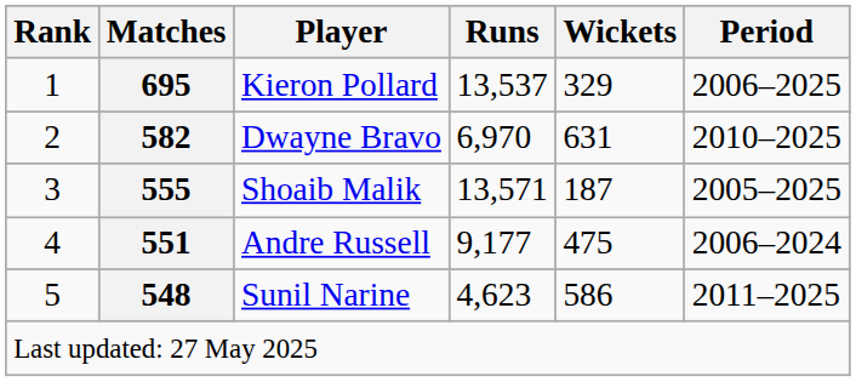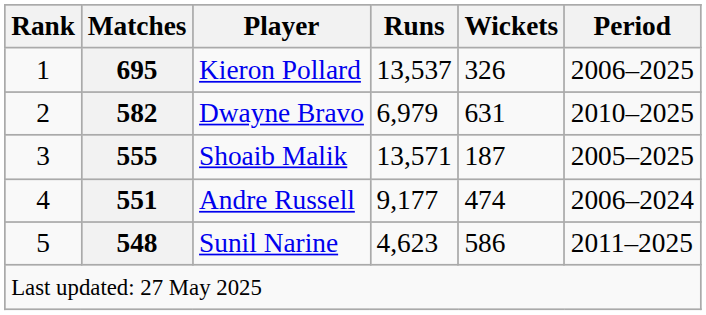 <table class="wikitable sortable">
 <tr>
 <th>Rank</th>
 <th>Matches</th>
 <th>Player</th>
 <th>Runs</th>
 <th>Wickets</th>
 <th>Period</th>
 </tr>
 <tr>
 <td align=center>1</td>
 <th>695</th>
 <td> <a href='#'>Kieron Pollard</a></td>
 <td>13,537</td>
-<td>329</td>
+<td>326</td>
 <td>2006–2025</td>
 </tr>
 <tr>
 <td align=center>2</td>
 <th>582</th>
 <td> <a href='#'>Dwayne Bravo</a></td>
-<td>6,970</td>
+<td>6,979</td>
 <td>631</td>
 <td>2010–2025</td>
 </tr>
 <tr>
 <td align=center>3</td>
 <th>555</th>
 <td> <a href='#'>Shoaib Malik</a></td>
 <td>13,571</td>
 <td>187</td>
 <td>2005–2025</td>
 </tr>
 <tr>
 <td align=center>4</td>
 <th>551</th>
 <td> <a href='#'>Andre Russell</a></td>
 <td>9,177</td>
-<td>475</td>
+<td>474</td>
 <td>2006–2024</td>
 </tr>
 <tr>
 <td align=center>5</td>
 <th>548</th>
 <td> <a href='#'>Sunil Narine</a></td>
 <td>4,623</td>
 <td>586</td>
 <td>2011–2025</td>
 </tr>
 <tr>
 <td colspan="6"><small>Last updated: 27 May 2025</small></td>
 </tr>
 </table>
